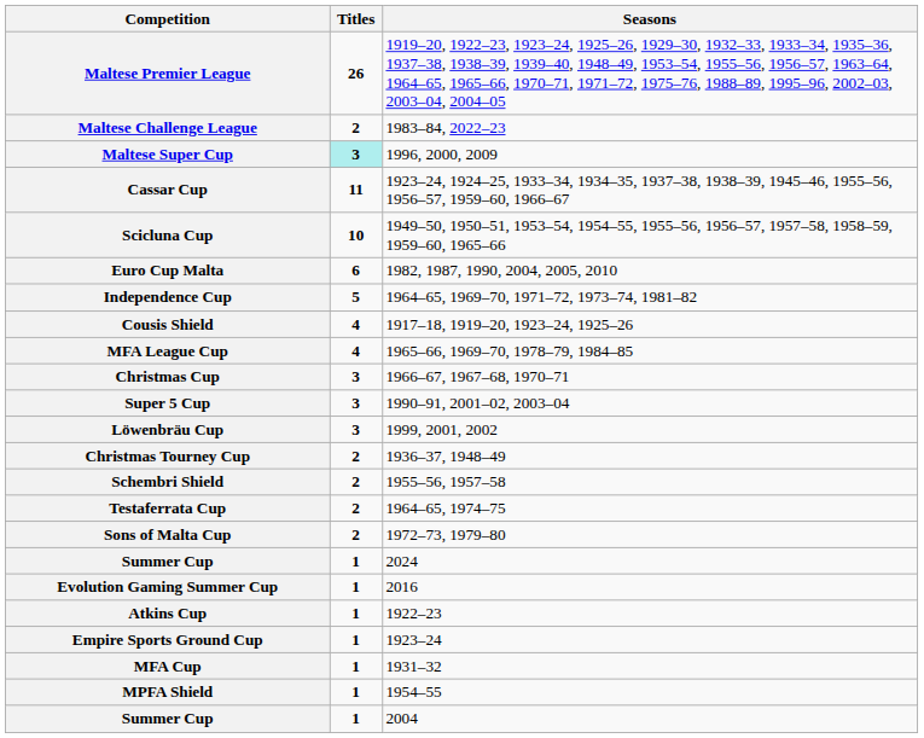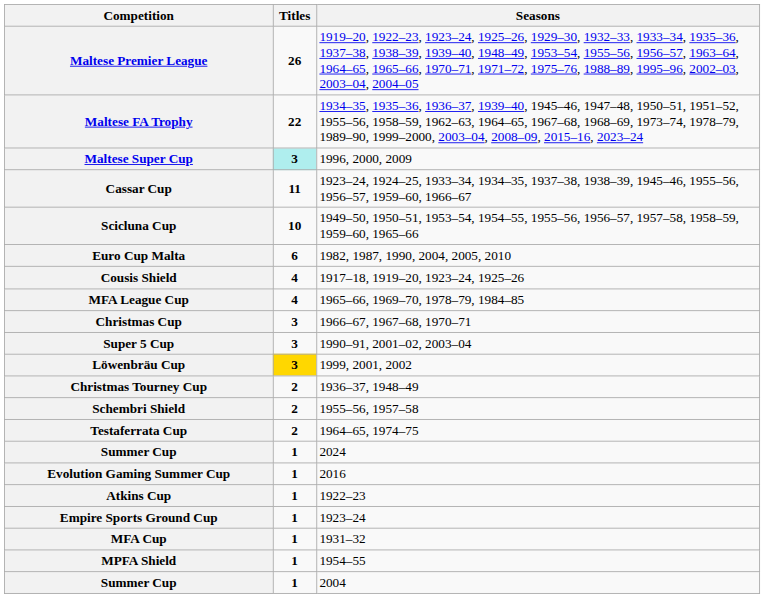 <table class="wikitable plainrowheaders" style="font-size:95%; text-align:center;">
 <tr>
 <th style="width: 20%;">Competition</th>
 <th style="width: 1%;">Titles</th>
 <th style="width: 33%;">Seasons</th>
 </tr>
 <tr>
 <th scope="col"><a href='#'>Maltese Premier League</a> </th>
 <td><strong>26</strong></td>
 <td align="left"><a href='#'>1919–20</a>, <a href='#'>1922–23</a>, <a href='#'>1923–24</a>, <a href='#'>1925–26</a>, <a href='#'>1929–30</a>, <a href='#'>1932–33</a>, <a href='#'>1933–34</a>, <a href='#'>1935–36</a>, <a href='#'>1937–38</a>, <a href='#'>1938–39</a>, <a href='#'>1939–40</a>, <a href='#'>1948–49</a>, <a href='#'>1953–54</a>, <a href='#'>1955–56</a>, <a href='#'>1956–57</a>, <a href='#'>1963–64</a>, <a href='#'>1964–65</a>, <a href='#'>1965–66</a>, <a href='#'>1970–71</a>, <a href='#'>1971–72</a>, <a href='#'>1975–76</a>, <a href='#'>1988–89</a>, <a href='#'>1995–96</a>, <a href='#'>2002–03</a>, <a href='#'>2003–04</a>, <a href='#'>2004–05</a></td>
 </tr>
 <tr>
-<th scope="col"><a href='#'>Maltese Challenge League</a></th>
-<td><strong>2</strong></td>
-<td align="left">1983–84, <a href='#'>2022–23</a></td>
+<th scope="col"><a href='#'>Maltese FA Trophy</a></th>
+<td><strong>22</strong></td>
+<td align="left"><a href='#'>1934–35</a>, <a href='#'>1935–36</a>, <a href='#'>1936–37</a>, <a href='#'>1939–40</a>, 1945–46, 1947–48, 1950–51, 1951–52, 1955–56, 1958–59, 1962–63, 1964–65, 1967–68, 1968–69, 1973–74, 1978–79, 1989–90, 1999–2000, <a href='#'>2003–04</a>, <a href='#'>2008–09</a>, <a href='#'>2015–16</a>, <a href='#'>2023–24</a></td>
 </tr>
 <tr>
 <th scope="col"><a href='#'>Maltese Super Cup</a></th>
 <td style="background: paleturquoise;"><strong>3</strong></td>
 <td align="left">1996, 2000, 2009</td>
 </tr>
 <tr>
 <th scope="col"><strong>Cassar Cup</strong></th>
 <td><strong>11</strong></td>
 <td align="left">1923–24, 1924–25, 1933–34, 1934–35, 1937–38, 1938–39, 1945–46, 1955–56, 1956–57, 1959–60, 1966–67</td>
 </tr>
 <tr>
 <th scope="col"><strong>Scicluna Cup</strong></th>
 <td><strong>10</strong></td>
 <td align="left">1949–50, 1950–51, 1953–54, 1954–55, 1955–56, 1956–57, 1957–58, 1958–59, 1959–60, 1965–66</td>
 </tr>
 <tr>
 <th scope="col"><strong>Euro Cup Malta</strong></th>
 <td><strong>6</strong></td>
 <td align="left">1982, 1987, 1990, 2004, 2005, 2010</td>
-</tr>
-<tr>
-<th scope="col"><strong>Independence Cup</strong></th>
-<td><strong>5</strong></td>
-<td align="left">1964–65, 1969–70, 1971–72, 1973–74, 1981–82</td>
 </tr>
 <tr>
 <th scope="col"><strong>Cousis Shield</strong></th>
 <td><strong>4</strong></td>
 <td align="left">1917–18, 1919–20, 1923–24, 1925–26</td>
 </tr>
 <tr>
 <th scope="col"><strong>MFA League Cup</strong></th>
 <td><strong>4</strong></td>
 <td align="left">1965–66, 1969–70, 1978–79, 1984–85</td>
 </tr>
 <tr>
 <th scope="col"><strong>Christmas Cup</strong></th>
 <td><strong>3</strong></td>
 <td align="left">1966–67, 1967–68, 1970–71</td>
 </tr>
 <tr>
 <th scope="col"><strong>Super 5 Cup</strong></th>
 <td><strong>3</strong></td>
 <td align="left">1990–91, 2001–02, 2003–04</td>
 </tr>
 <tr>
 <th scope="col"><strong>Löwenbräu Cup</strong></th>
-<td><strong>3</strong></td>
+<td style="background: gold;"><strong>3</strong></td>
 <td align="left">1999, 2001, 2002</td>
 </tr>
 <tr>
 <th scope="col"><strong>Christmas Tourney Cup</strong></th>
 <td><strong>2</strong></td>
 <td align="left">1936–37, 1948–49</td>
 </tr>
 <tr>
 <th scope="col"><strong>Schembri Shield</strong></th>
 <td><strong>2</strong></td>
 <td align="left">1955–56, 1957–58</td>
 </tr>
 <tr>
 <th scope="col"><strong>Testaferrata Cup</strong></th>
 <td><strong>2</strong></td>
 <td align="left">1964–65, 1974–75</td>
-</tr>
-<tr>
-<th scope="col"><strong>Sons of Malta Cup</strong></th>
-<td><strong>2</strong></td>
-<td align="left">1972–73, 1979–80</td>
 </tr>
 <tr>
 <th scope="col"><strong>Summer Cup</strong></th>
 <td><strong>1</strong></td>
 <td align="left">2024</td>
 </tr>
 <tr>
 <th scope="col"><strong>Evolution Gaming Summer Cup</strong></th>
 <td><strong>1</strong></td>
 <td align="left">2016</td>
 </tr>
 <tr>
 <th scope="col"><strong>Atkins Cup</strong></th>
 <td><strong>1</strong></td>
 <td align="left">1922–23</td>
 </tr>
 <tr>
 <th scope="col"><strong>Empire Sports Ground Cup</strong></th>
 <td><strong>1</strong></td>
 <td align="left">1923–24</td>
 </tr>
 <tr>
 <th scope="col"><strong>MFA Cup</strong></th>
 <td><strong>1</strong></td>
 <td align="left">1931–32</td>
 </tr>
 <tr>
 <th scope="col"><strong>MPFA Shield</strong></th>
 <td><strong>1</strong></td>
 <td align="left">1954–55</td>
 </tr>
 <tr>
 <th scope="col"><strong>Summer Cup</strong></th>
 <td><strong>1</strong></td>
 <td align="left">2004</td>
 </tr>
 </table>
